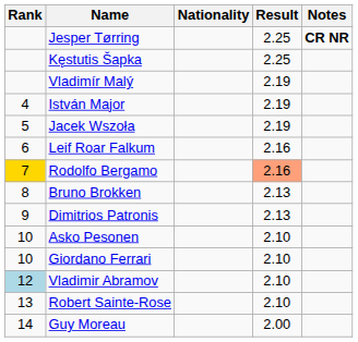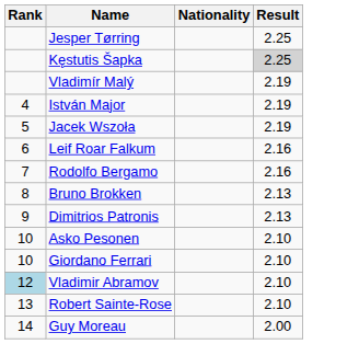 <table class="wikitable sortable" style="text-align:center">
 <tr>
 <th>Rank</th>
 <th>Name</th>
 <th>Nationality</th>
 <th>Result</th>
-<th>Notes</th>
 </tr>
 <tr>
 <td></td>
 <td align=left><a href='#'>Jesper Tørring</a></td>
 <td align=left></td>
 <td>2.25</td>
-<td><strong>CR NR</strong></td>
 </tr>
 <tr>
 <td></td>
 <td align=left><a href='#'>Kęstutis Šapka</a></td>
 <td align=left></td>
-<td>2.25</td>
-<td></td>
+<td style="background: lightgrey;">2.25</td>
 </tr>
 <tr>
 <td></td>
 <td align=left><a href='#'>Vladimír Malý</a></td>
 <td align=left></td>
 <td>2.19</td>
-<td></td>
 </tr>
 <tr>
 <td>4</td>
 <td align=left><a href='#'>István Major</a></td>
 <td align=left></td>
 <td>2.19</td>
-<td></td>
 </tr>
 <tr>
 <td>5</td>
 <td align=left><a href='#'>Jacek Wszoła</a></td>
 <td align=left></td>
 <td>2.19</td>
-<td></td>
 </tr>
 <tr>
 <td>6</td>
 <td align=left><a href='#'>Leif Roar Falkum</a></td>
 <td align=left></td>
 <td>2.16</td>
-<td></td>
 </tr>
 <tr>
-<td style="background: gold;">7</td>
+<td>7</td>
 <td align=left><a href='#'>Rodolfo Bergamo</a></td>
 <td align=left></td>
-<td style="background: lightsalmon;">2.16</td>
-<td></td>
+<td>2.16</td>
 </tr>
 <tr>
 <td>8</td>
 <td align=left><a href='#'>Bruno Brokken</a></td>
 <td align=left></td>
 <td>2.13</td>
-<td></td>
 </tr>
 <tr>
 <td>9</td>
 <td align=left><a href='#'>Dimitrios Patronis</a></td>
 <td align=left></td>
 <td>2.13</td>
-<td></td>
 </tr>
 <tr>
 <td>10</td>
 <td align=left><a href='#'>Asko Pesonen</a></td>
 <td align=left></td>
 <td>2.10</td>
-<td></td>
 </tr>
 <tr>
 <td>10</td>
 <td align=left><a href='#'>Giordano Ferrari</a></td>
 <td align=left></td>
 <td>2.10</td>
-<td></td>
 </tr>
 <tr>
 <td style="background: lightblue;">12</td>
 <td align=left><a href='#'>Vladimir Abramov</a></td>
 <td align=left></td>
 <td>2.10</td>
-<td></td>
 </tr>
 <tr>
 <td>13</td>
 <td align=left><a href='#'>Robert Sainte-Rose</a></td>
 <td align=left></td>
 <td>2.10</td>
-<td></td>
 </tr>
 <tr>
 <td>14</td>
 <td align=left><a href='#'>Guy Moreau</a></td>
 <td align=left></td>
 <td>2.00</td>
-<td></td>
 </tr>
 </table>
